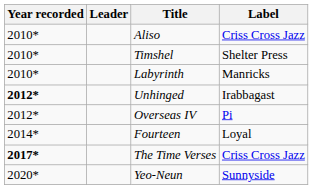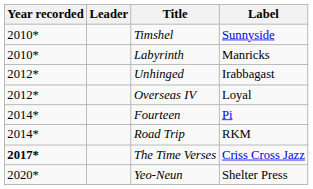 <table class="wikitable sortable">
 <tr>
 <th>Year recorded</th>
 <th>Leader</th>
 <th>Title</th>
 <th>Label</th>
 </tr>
 <tr>
 <td>2010*</td>
 <td></td>
-<td><em>Aliso</em></td>
-<td><a href='#'>Criss Cross Jazz</a></td>
-</tr>
-<tr>
-<td>2010*</td>
-<td></td>
 <td><em>Timshel</em></td>
-<td>Shelter Press</td>
+<td><a href='#'>Sunnyside</a></td>
 </tr>
 <tr>
 <td>2010*</td>
 <td></td>
 <td><em>Labyrinth</em></td>
 <td>Manricks</td>
 </tr>
 <tr>
-<td><strong>2012*</strong></td>
+<td>2012*</td>
 <td></td>
 <td><em>Unhinged</em></td>
 <td>Irabbagast</td>
 </tr>
 <tr>
 <td>2012*</td>
 <td></td>
 <td><em>Overseas IV</em></td>
+<td>Loyal</td>
+</tr>
+<tr>
+<td>2014*</td>
+<td></td>
+<td><em>Fourteen</em></td>
 <td><a href='#'>Pi</a></td>
 </tr>
 <tr>
 <td>2014*</td>
 <td></td>
-<td><em>Fourteen</em></td>
-<td>Loyal</td>
+<td><em>Road Trip</em></td>
+<td>RKM</td>
 </tr>
 <tr>
 <td><strong>2017*</strong></td>
 <td></td>
 <td><em>The Time Verses</em></td>
 <td><a href='#'>Criss Cross Jazz</a></td>
 </tr>
 <tr>
 <td>2020*</td>
 <td></td>
 <td><em>Yeo-Neun</em></td>
-<td><a href='#'>Sunnyside</a></td>
+<td>Shelter Press</td>
 </tr>
 </table>
